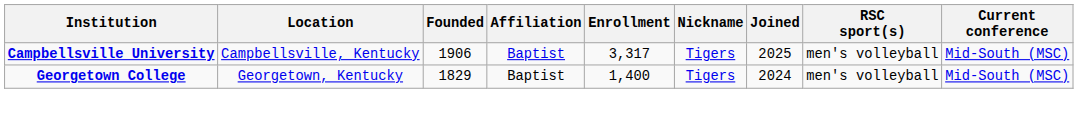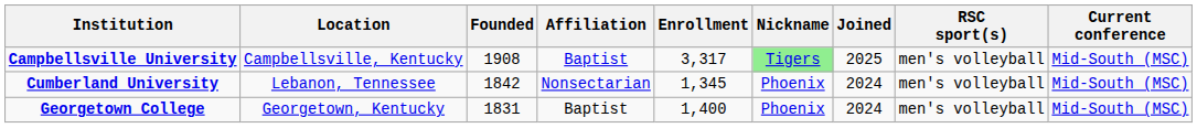 <table class="wikitable sortable" style="text-align:center">
 <tr>
 <th>Institution</th>
 <th>Location</th>
 <th>Founded</th>
 <th>Affiliation</th>
 <th>Enrollment</th>
 <th>Nickname</th>
 <th>Joined</th>
 <th>RSC<br>sport(s)</th>
 <th>Current<br>conference</th>
 </tr>
 <tr>
 <td><strong><a href='#'>Campbellsville University</a></strong></td>
 <td><a href='#'>Campbellsville, Kentucky</a></td>
-<td>1906</td>
+<td>1908</td>
 <td><a href='#'>Baptist</a></td>
 <td>3,317</td>
-<td><a href='#'>Tigers</a></td>
+<td style="background: lightgreen;"><a href='#'>Tigers</a></td>
 <td>2025</td>
+<td>men's volleyball</td>
+<td><a href='#'>Mid-South (MSC)</a></td>
+</tr>
+<tr>
+<td><strong><a href='#'>Cumberland University</a></strong></td>
+<td><a href='#'>Lebanon, Tennessee</a></td>
+<td>1842</td>
+<td><a href='#'>Nonsectarian</a></td>
+<td>1,345</td>
+<td><a href='#'>Phoenix</a></td>
+<td>2024</td>
 <td>men's volleyball</td>
 <td><a href='#'>Mid-South (MSC)</a></td>
 </tr>
 <tr>
 <td><strong><a href='#'>Georgetown College</a></strong></td>
 <td><a href='#'>Georgetown, Kentucky</a></td>
-<td>1829</td>
+<td>1831</td>
 <td>Baptist</td>
 <td>1,400</td>
-<td><a href='#'>Tigers</a></td>
+<td><a href='#'>Phoenix</a></td>
 <td>2024</td>
 <td>men's volleyball</td>
 <td><a href='#'>Mid-South (MSC)</a></td>
 </tr>
 </table>
